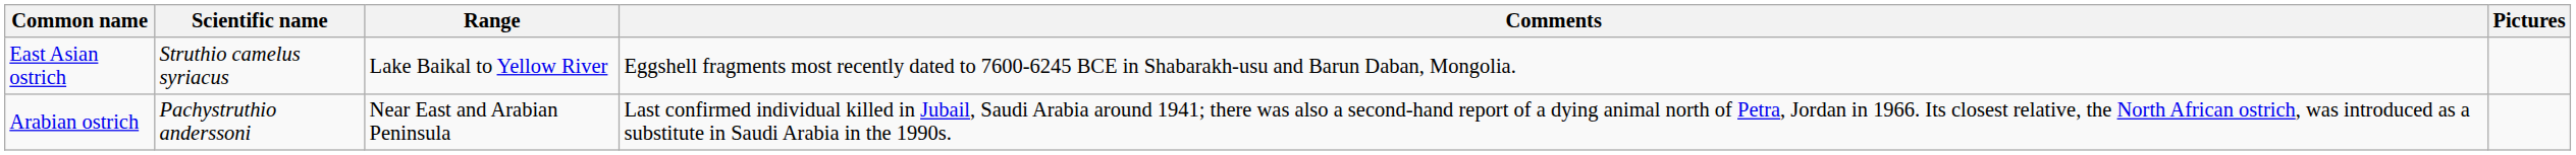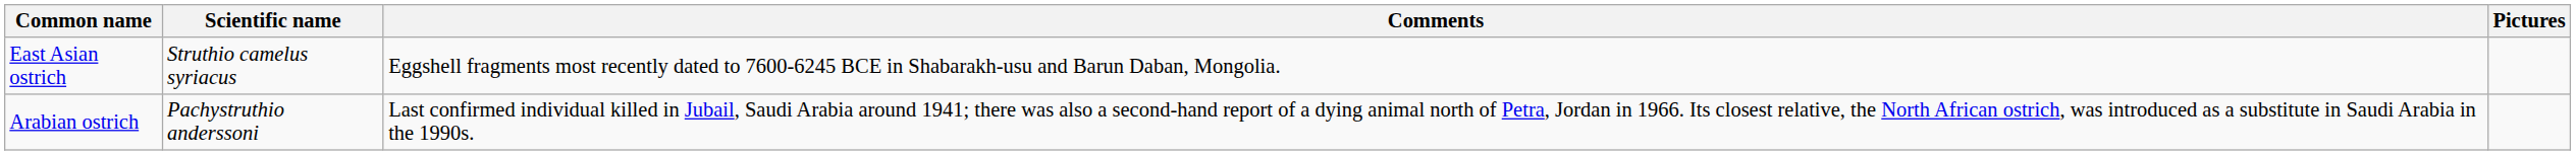 <table class="wikitable sortable">
 <tr>
 <th>Common name</th>
 <th>Scientific name</th>
-<th>Range</th>
 <th class="unsortable">Comments</th>
 <th class="unsortable">Pictures</th>
 </tr>
 <tr>
 <td><a href='#'>East Asian ostrich</a></td>
 <td><em>Struthio camelus syriacus</em></td>
-<td>Lake Baikal to <a href='#'>Yellow River</a></td>
 <td>Eggshell fragments most recently dated to 7600-6245 BCE in Shabarakh-usu and Barun Daban, Mongolia.</td>
 <td></td>
 </tr>
 <tr>
 <td><a href='#'>Arabian ostrich</a></td>
 <td><em>Pachystruthio anderssoni</em></td>
-<td>Near East and Arabian Peninsula</td>
 <td>Last confirmed individual killed in <a href='#'>Jubail</a>, Saudi Arabia around 1941; there was also a second-hand report of a dying animal north of <a href='#'>Petra</a>, Jordan in 1966. Its closest relative, the <a href='#'>North African ostrich</a>, was introduced as a substitute in Saudi Arabia in the 1990s.</td>
 <td></td>
 </tr>
 </table>
